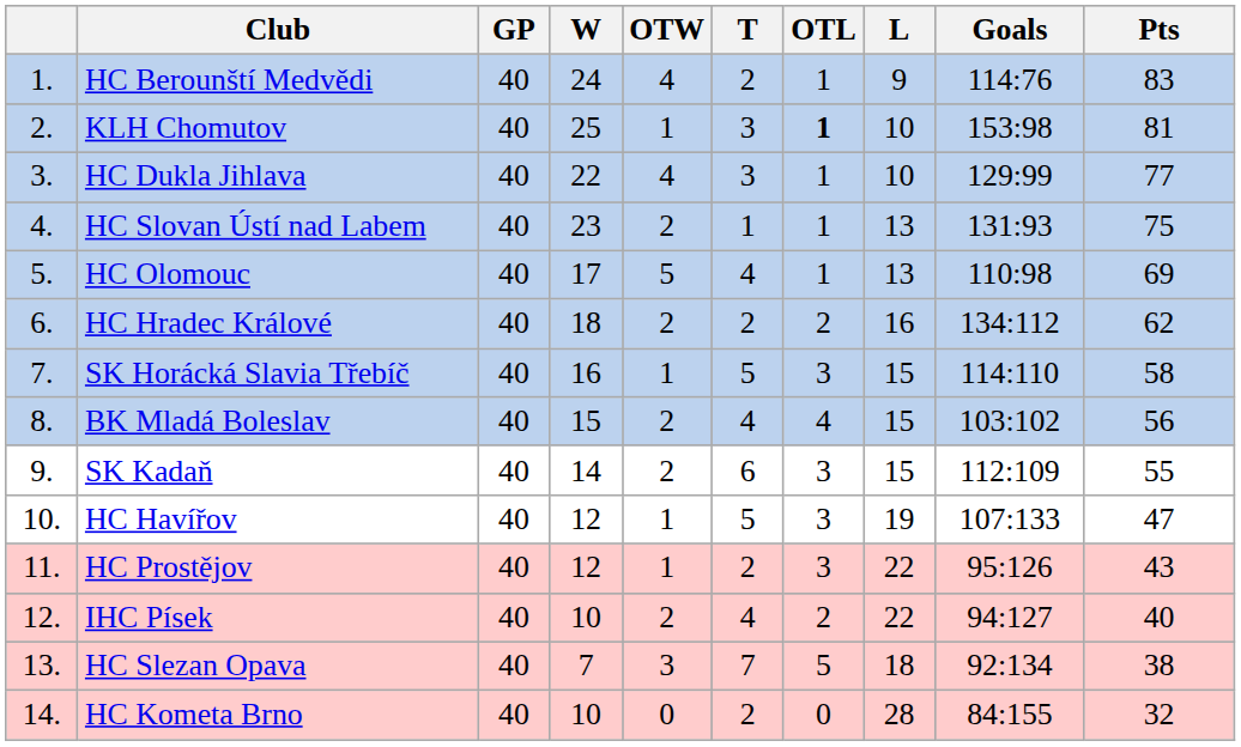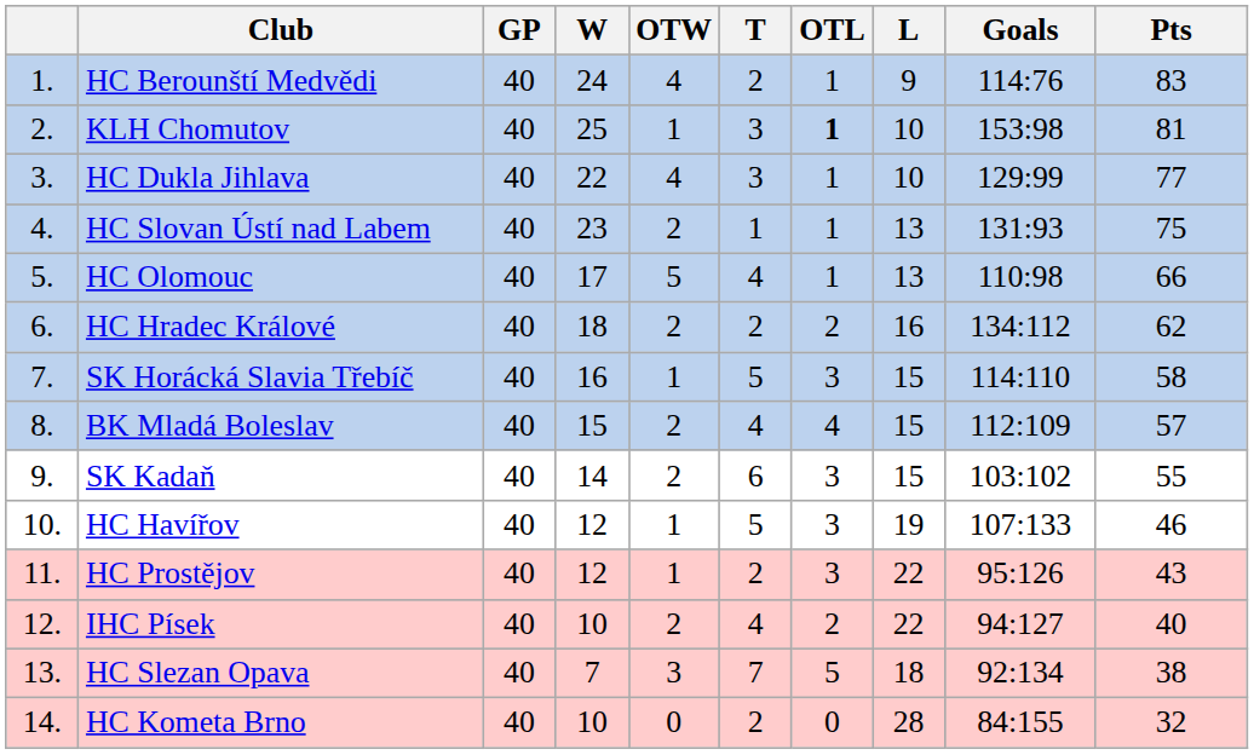 <table class="wikitable">
 <tr>
 <th width="30"></th>
 <th width="200">Club</th>
 <th width="30">GP</th>
 <th width="30">W</th>
 <th width="30">OTW</th>
 <th width="30">T</th>
 <th width="30">OTL</th>
 <th width="30">L</th>
 <th width="70">Goals</th>
 <th width="70">Pts</th>
 </tr>
 <tr bgcolor="#BCD2EE" align="center">
 <td>1.</td>
 <td align="left"><a href='#'>HC Berounští Medvědi</a></td>
 <td>40</td>
 <td>24</td>
 <td>4</td>
 <td>2</td>
 <td>1</td>
 <td>9</td>
 <td>114:76</td>
 <td>83</td>
 </tr>
 <tr bgcolor="#BCD2EE" align="center">
 <td>2.</td>
 <td align="left"><a href='#'>KLH Chomutov</a></td>
 <td>40</td>
 <td>25</td>
 <td>1</td>
 <td>3</td>
 <td><strong>1</strong></td>
 <td>10</td>
 <td>153:98</td>
 <td>81</td>
 </tr>
 <tr bgcolor="#BCD2EE" align="center">
 <td>3.</td>
 <td align="left"><a href='#'>HC Dukla Jihlava</a></td>
 <td>40</td>
 <td>22</td>
 <td>4</td>
 <td>3</td>
 <td>1</td>
 <td>10</td>
 <td>129:99</td>
 <td>77</td>
 </tr>
 <tr bgcolor="#BCD2EE" align="center">
 <td>4.</td>
 <td align="left"><a href='#'>HC Slovan Ústí nad Labem</a></td>
 <td>40</td>
 <td>23</td>
 <td>2</td>
 <td>1</td>
 <td>1</td>
 <td>13</td>
 <td>131:93</td>
 <td>75</td>
 </tr>
 <tr bgcolor="#BCD2EE" align="center">
 <td>5.</td>
 <td align="left"><a href='#'>HC Olomouc</a></td>
 <td>40</td>
 <td>17</td>
 <td>5</td>
 <td>4</td>
 <td>1</td>
 <td>13</td>
 <td>110:98</td>
-<td>69</td>
+<td>66</td>
 </tr>
 <tr bgcolor="#BCD2EE" align="center">
 <td>6.</td>
 <td align="left"><a href='#'>HC Hradec Králové</a></td>
 <td>40</td>
 <td>18</td>
 <td>2</td>
 <td>2</td>
 <td>2</td>
 <td>16</td>
 <td>134:112</td>
 <td>62</td>
 </tr>
 <tr bgcolor="#BCD2EE" align="center">
 <td>7.</td>
 <td align="left"><a href='#'>SK Horácká Slavia Třebíč</a></td>
 <td>40</td>
 <td>16</td>
 <td>1</td>
 <td>5</td>
 <td>3</td>
 <td>15</td>
 <td>114:110</td>
 <td>58</td>
 </tr>
 <tr bgcolor="#BCD2EE" align="center">
 <td>8.</td>
 <td align="left"><a href='#'>BK Mladá Boleslav</a></td>
 <td>40</td>
 <td>15</td>
 <td>2</td>
 <td>4</td>
 <td>4</td>
 <td>15</td>
-<td>103:102</td>
-<td>56</td>
+<td>112:109</td>
+<td>57</td>
 </tr>
 <tr bgcolor="#FFFFFF" align="center">
 <td>9.</td>
 <td align="left"><a href='#'>SK Kadaň</a></td>
 <td>40</td>
 <td>14</td>
 <td>2</td>
 <td>6</td>
 <td>3</td>
 <td>15</td>
-<td>112:109</td>
+<td>103:102</td>
 <td>55</td>
 </tr>
 <tr bgcolor="#FFFFFF" align="center">
 <td>10.</td>
 <td align="left"><a href='#'>HC Havířov</a></td>
 <td>40</td>
 <td>12</td>
 <td>1</td>
 <td>5</td>
 <td>3</td>
 <td>19</td>
 <td>107:133</td>
-<td>47</td>
+<td>46</td>
 </tr>
 <tr bgcolor="#FFCCCC" align="center">
 <td>11.</td>
 <td align="left"><a href='#'>HC Prostějov</a></td>
 <td>40</td>
 <td>12</td>
 <td>1</td>
 <td>2</td>
 <td>3</td>
 <td>22</td>
 <td>95:126</td>
 <td>43</td>
 </tr>
 <tr bgcolor="#FFCCCC" align="center">
 <td>12.</td>
 <td align="left"><a href='#'>IHC Písek</a></td>
 <td>40</td>
 <td>10</td>
 <td>2</td>
 <td>4</td>
 <td>2</td>
 <td>22</td>
 <td>94:127</td>
 <td>40</td>
 </tr>
 <tr bgcolor="#FFCCCC" align="center">
 <td>13.</td>
 <td align="left"><a href='#'>HC Slezan Opava</a></td>
 <td>40</td>
 <td>7</td>
 <td>3</td>
 <td>7</td>
 <td>5</td>
 <td>18</td>
 <td>92:134</td>
 <td>38</td>
 </tr>
 <tr bgcolor="#FFCCCC" align="center">
 <td>14.</td>
 <td align="left"><a href='#'>HC Kometa Brno</a></td>
 <td>40</td>
 <td>10</td>
 <td>0</td>
 <td>2</td>
 <td>0</td>
 <td>28</td>
 <td>84:155</td>
 <td>32</td>
 </tr>
 </table>
